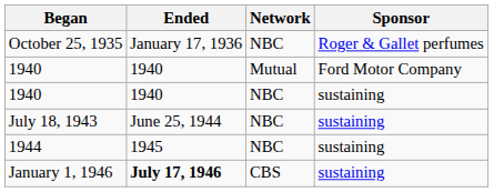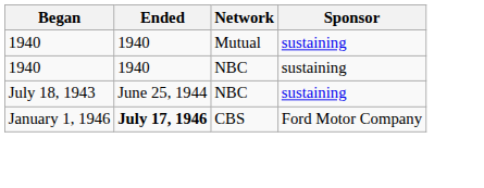 <table class="wikitable">
 <tr>
 <th>Began</th>
 <th>Ended</th>
 <th>Network</th>
 <th>Sponsor</th>
 </tr>
 <tr>
-<td>October 25, 1935</td>
-<td>January 17, 1936</td>
-<td>NBC</td>
-<td><a href='#'>Roger & Gallet</a> perfumes</td>
-</tr>
-<tr>
 <td>1940</td>
 <td>1940</td>
 <td>Mutual</td>
-<td>Ford Motor Company</td>
+<td><a href='#'>sustaining</a></td>
 </tr>
 <tr>
 <td>1940</td>
 <td>1940</td>
 <td>NBC</td>
 <td>sustaining</td>
 </tr>
 <tr>
 <td>July 18, 1943</td>
 <td>June 25, 1944</td>
 <td>NBC</td>
 <td><a href='#'>sustaining</a></td>
 </tr>
 <tr>
-<td>1944</td>
-<td>1945</td>
-<td>NBC</td>
-<td>sustaining</td>
-</tr>
-<tr>
 <td>January 1, 1946</td>
 <td><strong>July 17, 1946</strong></td>
 <td>CBS</td>
-<td><a href='#'>sustaining</a></td>
+<td>Ford Motor Company</td>
 </tr>
 </table>
